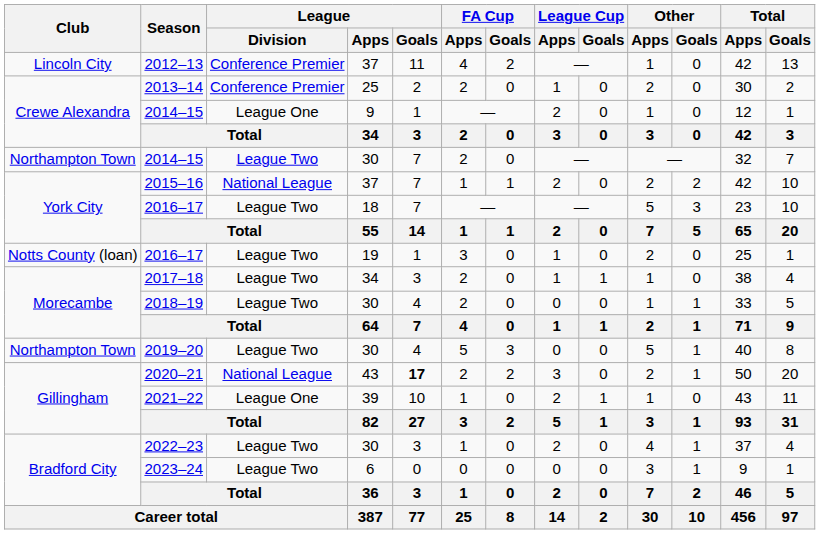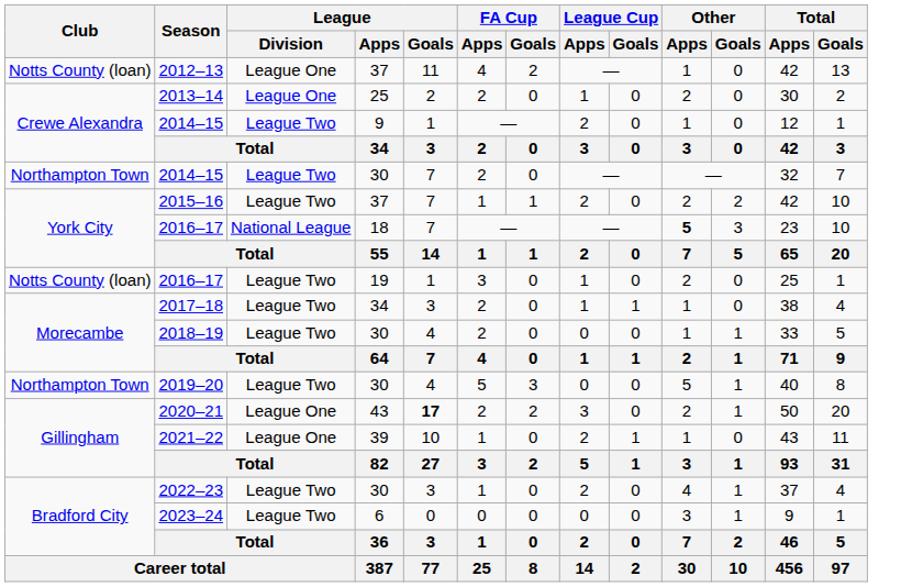 <table class=wikitable style=text-align:center>
 <tr>
 <th rowspan=2>Club</th>
 <th rowspan=2>Season</th>
 <th colspan=3>League</th>
 <th colspan=2><a href='#'>FA Cup</a></th>
 <th colspan=2><a href='#'>League Cup</a></th>
 <th colspan=2>Other</th>
 <th colspan=2>Total</th>
 </tr>
 <tr>
 <th>Division</th>
 <th>Apps</th>
 <th>Goals</th>
 <th>Apps</th>
 <th>Goals</th>
 <th>Apps</th>
 <th>Goals</th>
 <th>Apps</th>
 <th>Goals</th>
 <th>Apps</th>
 <th>Goals</th>
 </tr>
 <tr>
-<td><a href='#'>Lincoln City</a></td>
+<td><a href='#'>Notts County</a> (loan)</td>
 <td><a href='#'>2012–13</a></td>
-<td><a href='#'>Conference Premier</a></td>
+<td>League One</td>
 <td>37</td>
 <td>11</td>
 <td>4</td>
 <td>2</td>
 <td colspan=2>—</td>
 <td>1</td>
 <td>0</td>
 <td>42</td>
 <td>13</td>
 </tr>
 <tr>
 <td rowspan=3><a href='#'>Crewe Alexandra</a></td>
 <td><a href='#'>2013–14</a></td>
-<td><a href='#'>Conference Premier</a></td>
+<td><a href='#'>League One</a></td>
 <td>25</td>
 <td>2</td>
 <td>2</td>
 <td>0</td>
 <td>1</td>
 <td>0</td>
 <td>2</td>
 <td>0</td>
 <td>30</td>
 <td>2</td>
 </tr>
 <tr>
 <td><a href='#'>2014–15</a></td>
-<td>League One</td>
+<td><a href='#'>League Two</a></td>
 <td>9</td>
 <td>1</td>
 <td colspan=2>—</td>
 <td>2</td>
 <td>0</td>
 <td>1</td>
 <td>0</td>
 <td>12</td>
 <td>1</td>
 </tr>
 <tr>
 <th colspan=2>Total</th>
 <th>34</th>
 <th>3</th>
 <th>2</th>
 <th>0</th>
 <th>3</th>
 <th>0</th>
 <th>3</th>
 <th>0</th>
 <th>42</th>
 <th>3</th>
 </tr>
 <tr>
 <td><a href='#'>Northampton Town</a></td>
 <td><a href='#'>2014–15</a></td>
 <td><a href='#'>League Two</a></td>
 <td>30</td>
 <td>7</td>
 <td>2</td>
 <td>0</td>
 <td colspan=2>—</td>
 <td colspan=2>—</td>
 <td>32</td>
 <td>7</td>
 </tr>
 <tr>
 <td rowspan=3><a href='#'>York City</a></td>
 <td><a href='#'>2015–16</a></td>
-<td><a href='#'>National League</a></td>
+<td>League Two</td>
 <td>37</td>
 <td>7</td>
 <td>1</td>
 <td>1</td>
 <td>2</td>
 <td>0</td>
 <td>2</td>
 <td>2</td>
 <td>42</td>
 <td>10</td>
 </tr>
 <tr>
 <td><a href='#'>2016–17</a></td>
-<td>League Two</td>
+<td><a href='#'>National League</a></td>
 <td>18</td>
 <td>7</td>
 <td colspan=2>—</td>
 <td colspan=2>—</td>
-<td>5</td>
+<td><strong>5</strong></td>
 <td>3</td>
 <td>23</td>
 <td>10</td>
 </tr>
 <tr>
 <th colspan=2>Total</th>
 <th>55</th>
 <th>14</th>
 <th>1</th>
 <th>1</th>
 <th>2</th>
 <th>0</th>
 <th>7</th>
 <th>5</th>
 <th>65</th>
 <th>20</th>
 </tr>
 <tr>
 <td><a href='#'>Notts County</a> (loan)</td>
 <td><a href='#'>2016–17</a></td>
 <td>League Two</td>
 <td>19</td>
 <td>1</td>
 <td>3</td>
 <td>0</td>
 <td>1</td>
 <td>0</td>
 <td>2</td>
 <td>0</td>
 <td>25</td>
 <td>1</td>
 </tr>
 <tr>
 <td rowspan=3><a href='#'>Morecambe</a></td>
 <td><a href='#'>2017–18</a></td>
 <td>League Two</td>
 <td>34</td>
 <td>3</td>
 <td>2</td>
 <td>0</td>
 <td>1</td>
 <td>1</td>
 <td>1</td>
 <td>0</td>
 <td>38</td>
 <td>4</td>
 </tr>
 <tr>
 <td><a href='#'>2018–19</a></td>
 <td>League Two</td>
 <td>30</td>
 <td>4</td>
 <td>2</td>
 <td>0</td>
 <td>0</td>
 <td>0</td>
 <td>1</td>
 <td>1</td>
 <td>33</td>
 <td>5</td>
 </tr>
 <tr>
 <th colspan=2>Total</th>
 <th>64</th>
 <th>7</th>
 <th>4</th>
 <th>0</th>
 <th>1</th>
 <th>1</th>
 <th>2</th>
 <th>1</th>
 <th>71</th>
 <th>9</th>
 </tr>
 <tr>
 <td><a href='#'>Northampton Town</a></td>
 <td><a href='#'>2019–20</a></td>
 <td>League Two</td>
 <td>30</td>
 <td>4</td>
 <td>5</td>
 <td>3</td>
 <td>0</td>
 <td>0</td>
 <td>5</td>
 <td>1</td>
 <td>40</td>
 <td>8</td>
 </tr>
 <tr>
 <td rowspan=3><a href='#'>Gillingham</a></td>
 <td><a href='#'>2020–21</a></td>
-<td><a href='#'>National League</a></td>
+<td>League One</td>
 <td>43</td>
 <td><strong>17</strong></td>
 <td>2</td>
 <td>2</td>
 <td>3</td>
 <td>0</td>
 <td>2</td>
 <td>1</td>
 <td>50</td>
 <td>20</td>
 </tr>
 <tr>
 <td><a href='#'>2021–22</a></td>
 <td>League One</td>
 <td>39</td>
 <td>10</td>
 <td>1</td>
 <td>0</td>
 <td>2</td>
 <td>1</td>
 <td>1</td>
 <td>0</td>
 <td>43</td>
 <td>11</td>
 </tr>
 <tr>
 <th colspan=2>Total</th>
 <th>82</th>
 <th>27</th>
 <th>3</th>
 <th>2</th>
 <th>5</th>
 <th>1</th>
 <th>3</th>
 <th>1</th>
 <th>93</th>
 <th>31</th>
 </tr>
 <tr>
 <td rowspan="3"><a href='#'>Bradford City</a></td>
 <td><a href='#'>2022–23</a></td>
 <td>League Two</td>
 <td>30</td>
 <td>3</td>
 <td>1</td>
 <td>0</td>
 <td>2</td>
 <td>0</td>
 <td>4</td>
 <td>1</td>
 <td>37</td>
 <td>4</td>
 </tr>
 <tr>
 <td><a href='#'>2023–24</a></td>
 <td>League Two</td>
 <td>6</td>
 <td>0</td>
 <td>0</td>
 <td>0</td>
 <td>0</td>
 <td>0</td>
 <td>3</td>
 <td>1</td>
 <td>9</td>
 <td>1</td>
 </tr>
 <tr>
 <th colspan="2">Total</th>
 <th>36</th>
 <th>3</th>
 <th>1</th>
 <th>0</th>
 <th>2</th>
 <th>0</th>
 <th>7</th>
 <th>2</th>
 <th>46</th>
 <th>5</th>
 </tr>
 <tr>
 <th colspan=3>Career total</th>
 <th>387</th>
 <th>77</th>
 <th>25</th>
 <th>8</th>
 <th>14</th>
 <th>2</th>
 <th>30</th>
 <th>10</th>
 <th>456</th>
 <th>97</th>
 </tr>
 </table>
